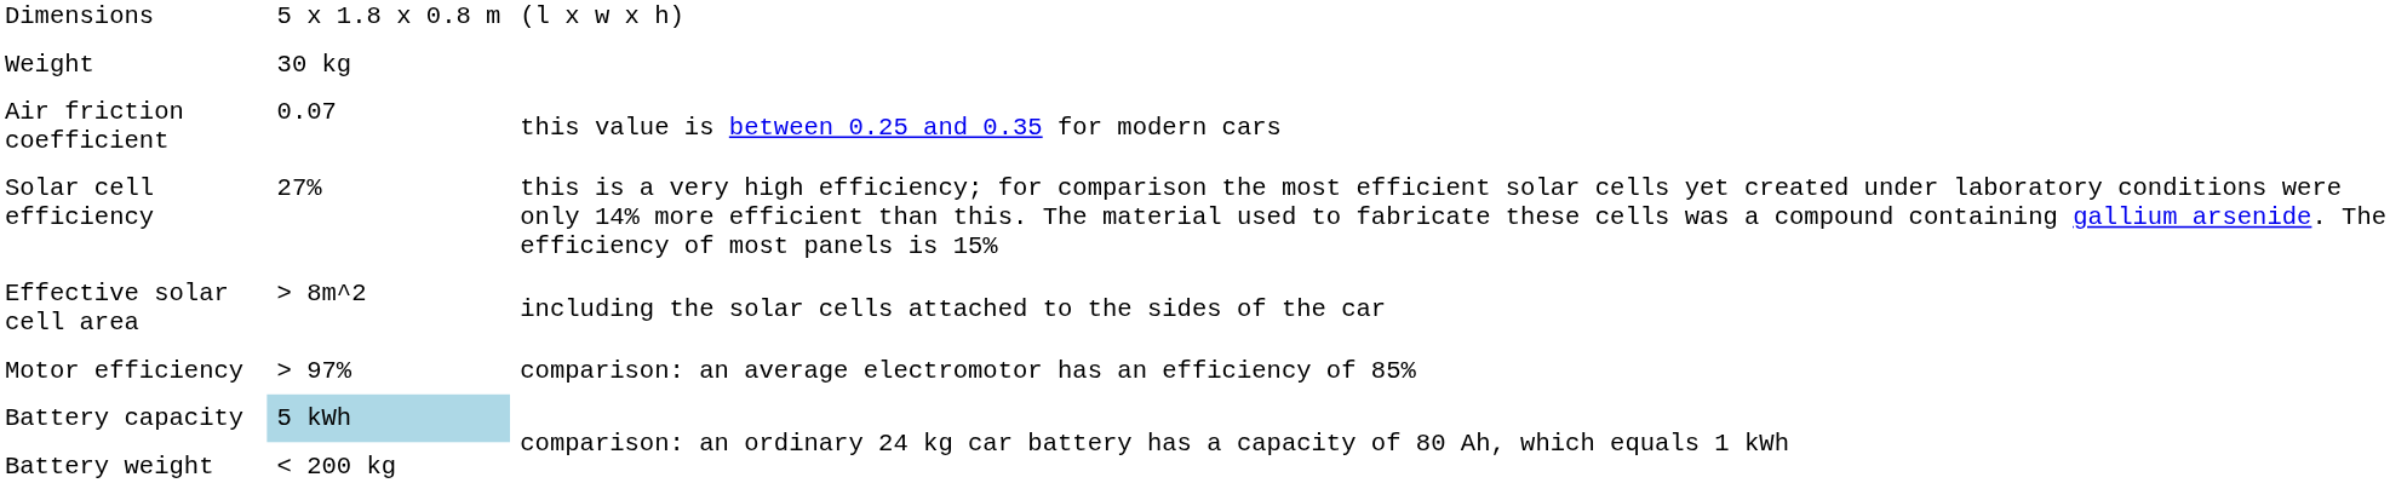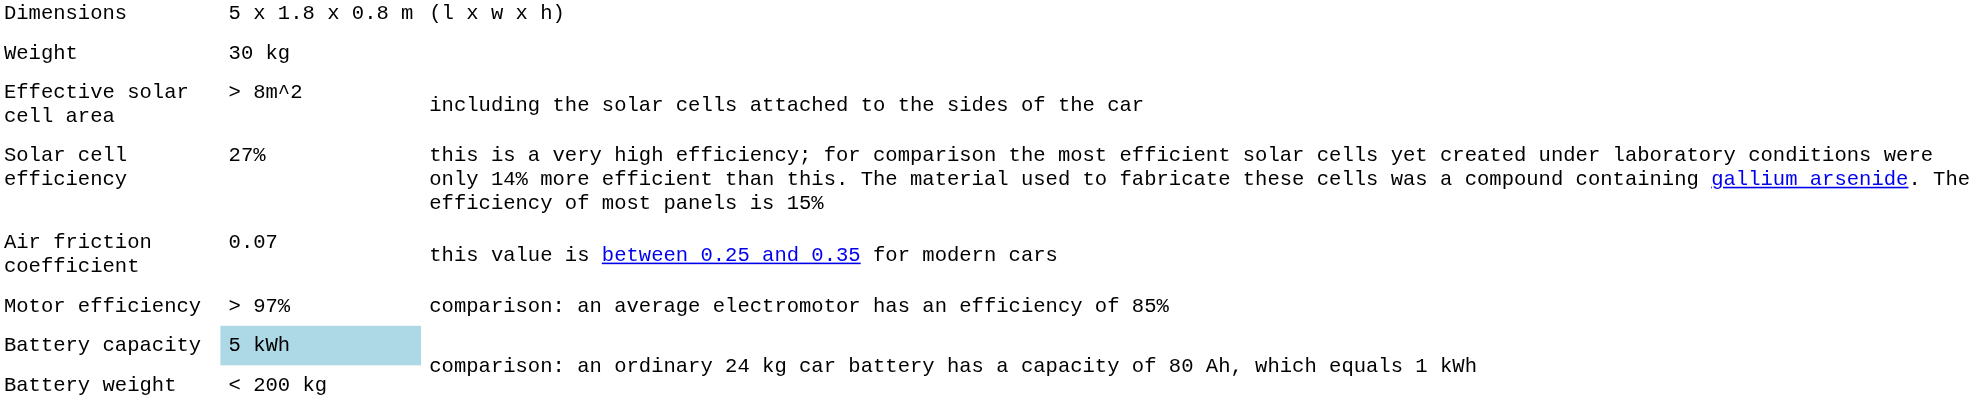 <table cellspacing=0 cellpadding="5px" border=0>
 <tr>
 <td>Dimensions</td>
 <td>5 x 1.8 x 0.8 m</td>
 <td>(l x w x h)</td>
 </tr>
 <tr>
 <td>Weight</td>
 <td>30 kg</td>
 </tr>
 <tr>
-<td valign=top>Air friction coefficient</td>
-<td valign=top>0.07</td>
-<td>this value is <a href='#'>between 0.25 and 0.35</a> for modern cars</td>
+<td valign=top>Effective solar cell area</td>
+<td valign=top>> 8m^2</td>
+<td>including the solar cells attached to the sides of the car</td>
 </tr>
 <tr>
 <td valign=top>Solar cell efficiency</td>
 <td valign=top> 27%</td>
 <td>this is a very high efficiency; for comparison the most efficient solar cells yet created under laboratory conditions were only 14% more efficient than this. The material used to fabricate these cells was a compound containing <a href='#'>gallium arsenide</a>. The efficiency of most panels is 15%</td>
 </tr>
 <tr>
-<td valign=top>Effective solar cell area</td>
-<td valign=top>> 8m^2</td>
-<td>including the solar cells attached to the sides of the car</td>
+<td valign=top>Air friction coefficient</td>
+<td valign=top>0.07</td>
+<td>this value is <a href='#'>between 0.25 and 0.35</a> for modern cars</td>
 </tr>
 <tr>
 <td valign=top>Motor efficiency</td>
 <td valign=top>> 97%</td>
 <td>comparison: an average electromotor has an efficiency of 85%</td>
 </tr>
 <tr>
 <td>Battery capacity</td>
 <td style="background: lightblue;">5 kWh</td>
 <td rowspan=2>comparison: an ordinary 24 kg car battery has a capacity of 80 Ah, which equals 1 kWh</td>
 </tr>
 <tr>
 <td>Battery weight</td>
 <td>< 200 kg</td>
 </tr>
 </table>
